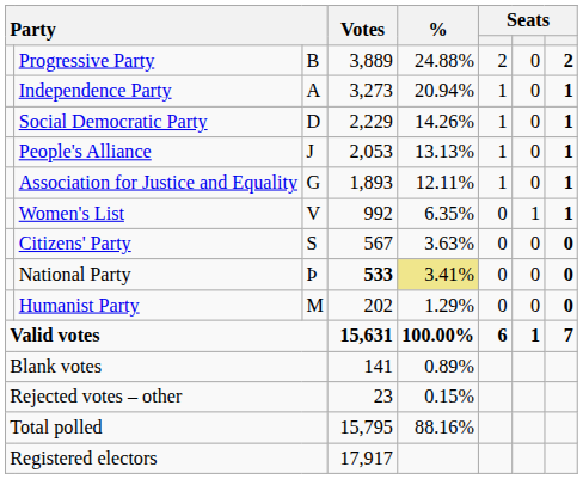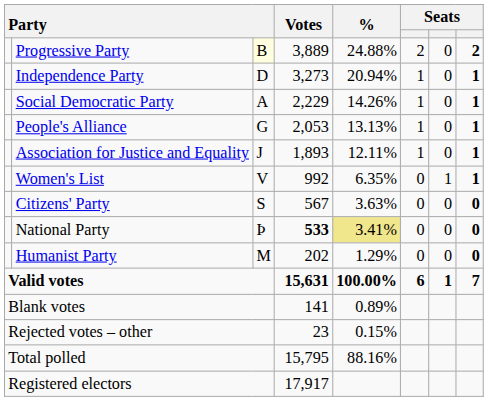 <table class="wikitable" border="1" style="text-align:right;">
 <tr>
 <th style="text-align:left;" valign=bottom rowspan=2 colspan=3>Party</th>
 <th align=center valign=bottom rowspan=2 width="50">Votes</th>
 <th align=center valign=bottom rowspan=2 width="50">%</th>
 <th colspan=3>Seats</th>
 </tr>
 <tr>
 <th align=center valign=bottom width="20"><small></small></th>
 <th align=center valign=bottom width="20"><small><a href='#'></a></small></th>
 <th align=center valign=bottom width="20"><small></small></th>
 </tr>
 <tr>
 <td></td>
 <td align=left><a href='#'>Progressive Party</a></td>
-<td align=left>B</td>
+<td align=left style="background: lightyellow;">B</td>
 <td>3,889</td>
 <td>24.88%</td>
 <td>2</td>
 <td>0</td>
 <td><strong>2</strong></td>
 </tr>
 <tr>
 <td></td>
 <td align=left><a href='#'>Independence Party</a></td>
-<td align=left>A</td>
+<td align=left>D</td>
 <td>3,273</td>
 <td>20.94%</td>
 <td>1</td>
 <td>0</td>
 <td><strong>1</strong></td>
 </tr>
 <tr>
 <td></td>
 <td align=left><a href='#'>Social Democratic Party</a></td>
-<td align=left>D</td>
+<td align=left>A</td>
 <td>2,229</td>
 <td>14.26%</td>
 <td>1</td>
 <td>0</td>
 <td><strong>1</strong></td>
 </tr>
 <tr>
 <td></td>
 <td align=left><a href='#'>People's Alliance</a></td>
-<td align=left>J</td>
+<td align=left>G</td>
 <td>2,053</td>
 <td>13.13%</td>
 <td>1</td>
 <td>0</td>
 <td><strong>1</strong></td>
 </tr>
 <tr>
 <td></td>
 <td align=left><a href='#'>Association for Justice and Equality</a></td>
-<td align=left>G</td>
+<td align=left>J</td>
 <td>1,893</td>
 <td>12.11%</td>
 <td>1</td>
 <td>0</td>
 <td><strong>1</strong></td>
 </tr>
 <tr>
 <td></td>
 <td align=left><a href='#'>Women's List</a></td>
 <td align=left>V</td>
 <td>992</td>
 <td>6.35%</td>
 <td>0</td>
 <td>1</td>
 <td><strong>1</strong></td>
 </tr>
 <tr>
 <td></td>
 <td align=left><a href='#'>Citizens' Party</a></td>
 <td align=left>S</td>
 <td>567</td>
 <td>3.63%</td>
 <td>0</td>
 <td>0</td>
 <td><strong>0</strong></td>
 </tr>
 <tr>
 <td></td>
 <td align=left>National Party</td>
 <td align=left>Þ</td>
 <td><strong>533</strong></td>
 <td style="background: khaki;">3.41%</td>
 <td>0</td>
 <td>0</td>
 <td><strong>0</strong></td>
 </tr>
 <tr>
 <td></td>
 <td align=left><a href='#'>Humanist Party</a></td>
 <td align=left>M</td>
 <td>202</td>
 <td>1.29%</td>
 <td>0</td>
 <td>0</td>
 <td><strong>0</strong></td>
 </tr>
 <tr style="font-weight:bold">
 <td align=left colspan=3>Valid votes</td>
 <td>15,631</td>
 <td>100.00%</td>
 <td>6</td>
 <td>1</td>
 <td>7</td>
 </tr>
 <tr>
 <td align=left colspan=3>Blank votes</td>
 <td>141</td>
 <td>0.89%</td>
 <td></td>
 <td></td>
 <td></td>
 </tr>
 <tr>
 <td align=left colspan=3>Rejected votes – other</td>
 <td>23</td>
 <td>0.15%</td>
 <td></td>
 <td></td>
 <td></td>
 </tr>
 <tr>
 <td align=left colspan=3>Total polled</td>
 <td>15,795</td>
 <td>88.16%</td>
 <td></td>
 <td></td>
 <td></td>
 </tr>
 <tr>
 <td align=left colspan=3>Registered electors</td>
 <td>17,917</td>
 <td></td>
 <td></td>
 <td></td>
 <td></td>
 </tr>
 </table>
